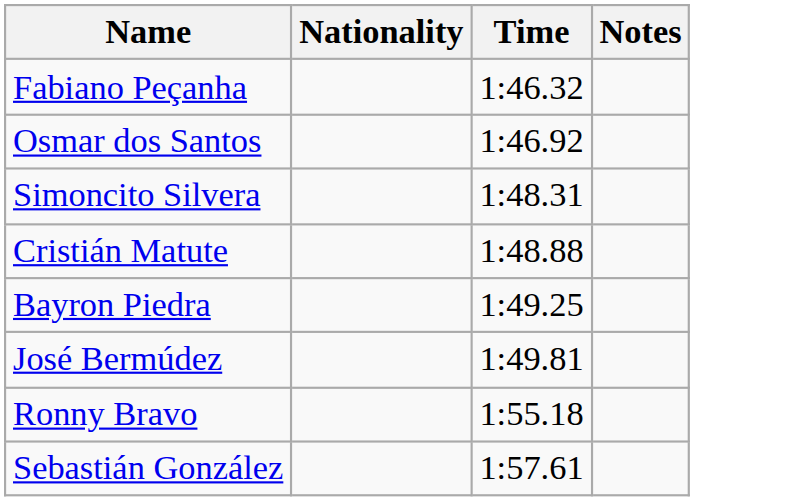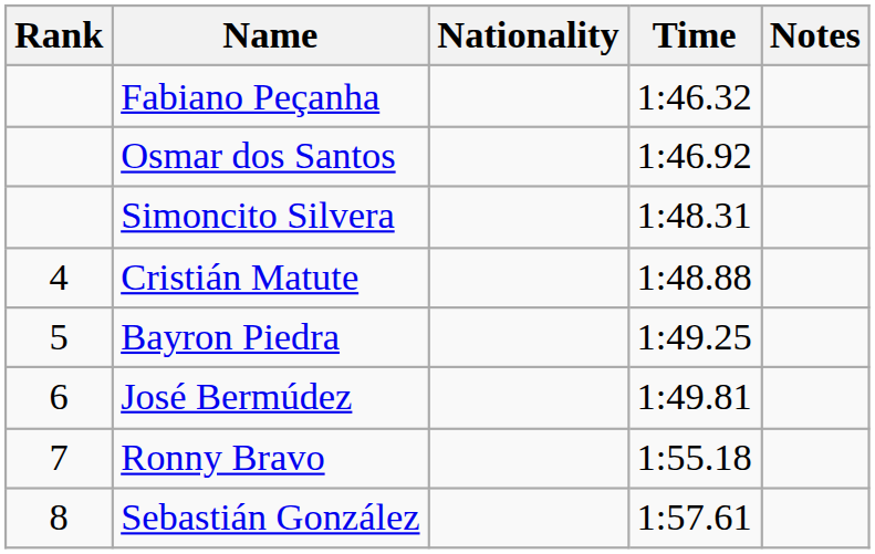 <table class="wikitable sortable" style="text-align:center">
 <tr>
+<th>Rank</th>
 <th>Name</th>
 <th>Nationality</th>
 <th>Time</th>
 <th>Notes</th>
 </tr>
 <tr>
+<td></td>
 <td align=left><a href='#'>Fabiano Peçanha</a></td>
 <td align=left></td>
 <td>1:46.32</td>
 <td></td>
 </tr>
 <tr>
+<td></td>
 <td align=left><a href='#'>Osmar dos Santos</a></td>
 <td align=left></td>
 <td>1:46.92</td>
 <td></td>
 </tr>
 <tr>
+<td></td>
 <td align=left><a href='#'>Simoncito Silvera</a></td>
 <td align=left></td>
 <td>1:48.31</td>
 <td></td>
 </tr>
 <tr>
+<td>4</td>
 <td align=left><a href='#'>Cristián Matute</a></td>
 <td align=left></td>
 <td>1:48.88</td>
 <td></td>
 </tr>
 <tr>
+<td>5</td>
 <td align=left><a href='#'>Bayron Piedra</a></td>
 <td align=left></td>
 <td>1:49.25</td>
 <td></td>
 </tr>
 <tr>
+<td>6</td>
 <td align=left><a href='#'>José Bermúdez</a></td>
 <td align=left></td>
 <td>1:49.81</td>
 <td></td>
 </tr>
 <tr>
+<td>7</td>
 <td align=left><a href='#'>Ronny Bravo</a></td>
 <td align=left></td>
 <td>1:55.18</td>
 <td></td>
 </tr>
 <tr>
+<td>8</td>
 <td align=left><a href='#'>Sebastián González</a></td>
 <td align=left></td>
 <td>1:57.61</td>
 <td></td>
 </tr>
 </table>
